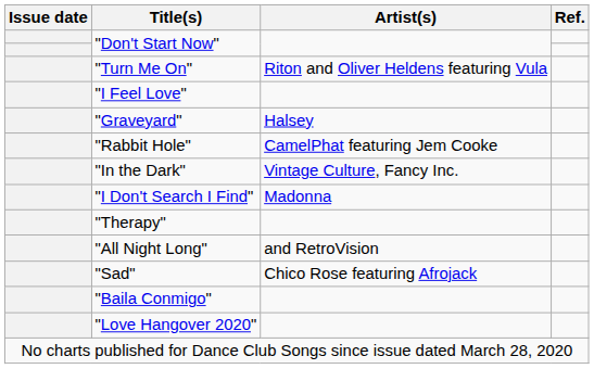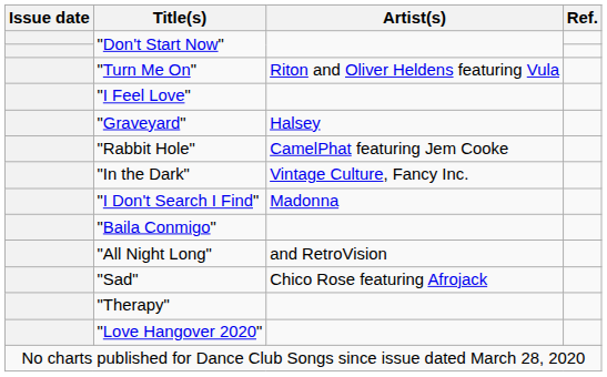 <table class="wikitable sortable plainrowheaders">
 <tr>
 <th scope="col">Issue date</th>
 <th scope="col">Title(s)</th>
 <th scope="col">Artist(s)</th>
 <th scope="col" class="unsortable">Ref.</th>
 </tr>
 <tr>
 <th scope=row></th>
 <td rowspan="2">"<a href='#'>Don't Start Now</a>"</td>
 <td rowspan="2"></td>
 <td align=center></td>
 </tr>
 <tr>
 <th scope=row></th>
 <td align=center></td>
 </tr>
 <tr>
 <th scope=row></th>
 <td>"<a href='#'>Turn Me On</a>"</td>
 <td><a href='#'>Riton</a> and <a href='#'>Oliver Heldens</a> featuring <a href='#'>Vula</a></td>
 <td align=center></td>
 </tr>
 <tr>
 <th scope=row></th>
 <td>"<a href='#'>I Feel Love</a>"</td>
 <td></td>
 <td align=center></td>
 </tr>
 <tr>
 <th scope=row></th>
 <td>"<a href='#'>Graveyard</a>"</td>
 <td><a href='#'>Halsey</a></td>
 <td align=center></td>
 </tr>
 <tr>
 <th scope=row></th>
 <td>"Rabbit Hole"</td>
 <td><a href='#'>CamelPhat</a> featuring Jem Cooke</td>
 <td align=center></td>
 </tr>
 <tr>
 <th scope=row></th>
 <td>"In the Dark"</td>
 <td><a href='#'>Vintage Culture</a>, Fancy Inc.</td>
 <td align=center></td>
 </tr>
 <tr>
 <th scope=row></th>
 <td>"<a href='#'>I Don't Search I Find</a>"</td>
 <td><a href='#'>Madonna</a></td>
 <td align=center></td>
 </tr>
 <tr>
 <th scope=row></th>
-<td>"Therapy"</td>
+<td>"<a href='#'>Baila Conmigo</a>"</td>
 <td></td>
 <td align=center></td>
 </tr>
 <tr>
 <th scope=row></th>
 <td>"All Night Long"</td>
 <td> and RetroVision</td>
 <td align=center></td>
 </tr>
 <tr>
 <th scope=row></th>
 <td>"Sad"</td>
 <td>Chico Rose featuring <a href='#'>Afrojack</a></td>
 <td align=center></td>
 </tr>
 <tr>
 <th scope=row></th>
-<td>"<a href='#'>Baila Conmigo</a>"</td>
+<td>"Therapy"</td>
 <td></td>
 <td align=center></td>
 </tr>
 <tr>
 <th scope=row></th>
 <td>"<a href='#'>Love Hangover 2020</a>"</td>
 <td></td>
 <td align=center></td>
 </tr>
 <tr>
 <td style="text-align:center" colspan="4">No charts published for Dance Club Songs since issue dated March 28, 2020</td>
 </tr>
 </table>
